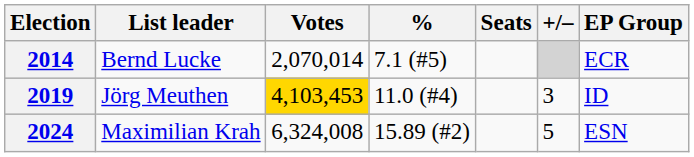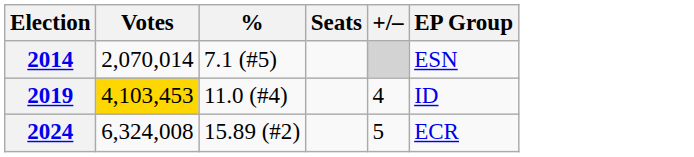 <table class=wikitable>
 <tr>
 <th>Election</th>
-<th>List leader</th>
 <th>Votes</th>
 <th>%</th>
 <th>Seats</th>
 <th>+/–</th>
 <th>EP Group</th>
 </tr>
 <tr>
 <th><strong><a href='#'>2014</a></strong></th>
-<td><a href='#'>Bernd Lucke</a></td>
 <td>2,070,014</td>
 <td>7.1 (#5)</td>
 <td></td>
 <td style="background:lightgrey;"></td>
-<td><a href='#'>ECR</a></td>
+<td><a href='#'>ESN</a></td>
 </tr>
 <tr>
 <th><a href='#'>2019</a></th>
-<td><a href='#'>Jörg Meuthen</a></td>
 <td style="background: gold;">4,103,453</td>
 <td>11.0 (#4)</td>
 <td></td>
-<td> 3</td>
+<td> 4</td>
 <td><a href='#'>ID</a></td>
 </tr>
 <tr>
 <th><a href='#'>2024</a></th>
-<td><a href='#'>Maximilian Krah</a></td>
 <td>6,324,008</td>
 <td>15.89 (#2)</td>
 <td></td>
 <td> 5</td>
-<td><a href='#'>ESN</a></td>
+<td><a href='#'>ECR</a></td>
 </tr>
 </table>
